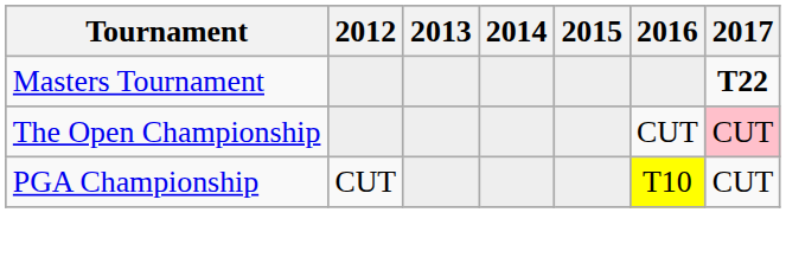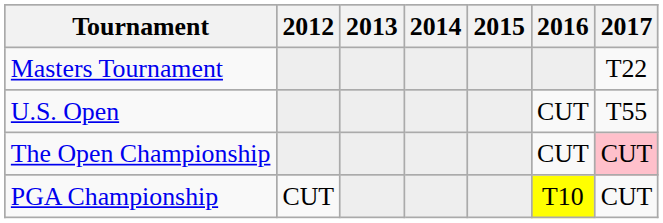 <table class="wikitable" style="font-size:95%;text-align:center;">
 <tr>
 <th>Tournament</th>
 <th>2012</th>
 <th>2013</th>
 <th>2014</th>
 <th>2015</th>
 <th>2016</th>
 <th>2017</th>
 </tr>
 <tr>
 <td align=left><a href='#'>Masters Tournament</a></td>
 <td style="background:#eeeeee;"></td>
 <td style="background:#eeeeee;"></td>
 <td style="background:#eeeeee;"></td>
 <td style="background:#eeeeee;"></td>
 <td style="background:#eeeeee;"></td>
-<td><strong>T22</strong></td>
+<td>T22</td>
+</tr>
+<tr>
+<td align=left><a href='#'>U.S. Open</a></td>
+<td style="background:#eeeeee;"></td>
+<td style="background:#eeeeee;"></td>
+<td style="background:#eeeeee;"></td>
+<td style="background:#eeeeee;"></td>
+<td>CUT</td>
+<td>T55</td>
 </tr>
 <tr>
 <td align=left><a href='#'>The Open Championship</a></td>
 <td style="background:#eeeeee;"></td>
 <td style="background:#eeeeee;"></td>
 <td style="background:#eeeeee;"></td>
 <td style="background:#eeeeee;"></td>
 <td>CUT</td>
 <td style="background: pink;">CUT</td>
 </tr>
 <tr>
 <td align=left><a href='#'>PGA Championship</a></td>
 <td>CUT</td>
 <td style="background:#eeeeee;"></td>
 <td style="background:#eeeeee;"></td>
 <td style="background:#eeeeee;"></td>
 <td style="background:yellow;">T10</td>
 <td>CUT</td>
 </tr>
 </table>
